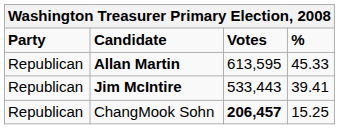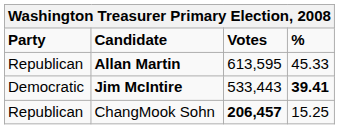 <table class="wikitable">
 <tr>
 <th colspan="4">Washington Treasurer Primary Election, 2008</th>
 </tr>
 <tr>
 <td><strong>Party</strong></td>
 <td><strong>Candidate</strong></td>
 <td><strong>Votes</strong></td>
 <td><strong>%</strong></td>
 </tr>
 <tr>
 <td>Republican</td>
 <td><strong>Allan Martin</strong></td>
 <td>613,595</td>
 <td>45.33</td>
 </tr>
 <tr>
-<td>Republican</td>
+<td>Democratic</td>
 <td><strong>Jim McIntire</strong></td>
 <td>533,443</td>
-<td>39.41</td>
+<td><strong>39.41</strong></td>
 </tr>
 <tr>
 <td>Republican</td>
 <td>ChangMook Sohn</td>
 <td><strong>206,457</strong></td>
 <td>15.25</td>
 </tr>
 </table>
